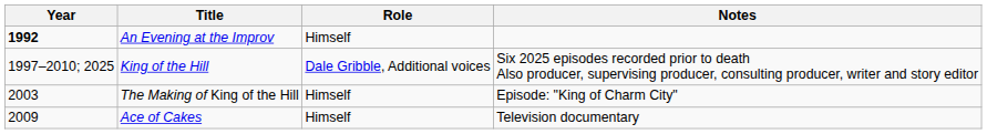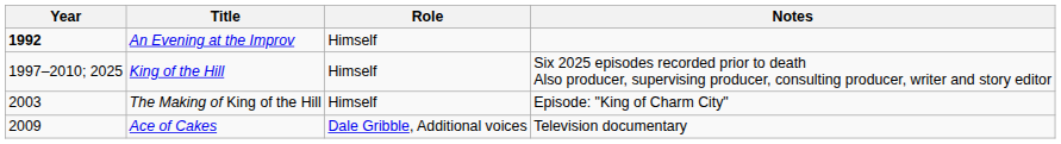 <table class="wikitable">
 <tr>
 <th scope="col">Year</th>
 <th scope="col">Title</th>
 <th scope="col">Role</th>
 <th scope="col">Notes</th>
 </tr>
 <tr>
 <td><strong>1992</strong></td>
 <td scope="row"><em><a href='#'>An Evening at the Improv</a></em></td>
 <td>Himself</td>
 <td></td>
 </tr>
 <tr>
 <td>1997–2010; 2025</td>
 <td scope="row"><em><a href='#'>King of the Hill</a></em></td>
-<td><a href='#'>Dale Gribble</a>, Additional voices</td>
+<td>Himself</td>
 <td>Six 2025 episodes recorded prior to death<br>Also producer, supervising producer, consulting producer, writer and story editor</td>
 </tr>
 <tr>
 <td>2003</td>
 <td scope="row"><em>The Making of </em>King of the Hill</td>
 <td>Himself</td>
 <td>Episode: "King of Charm City"</td>
 </tr>
 <tr>
 <td>2009</td>
 <td scope="row"><em><a href='#'>Ace of Cakes</a></em></td>
-<td>Himself</td>
+<td><a href='#'>Dale Gribble</a>, Additional voices</td>
 <td>Television documentary</td>
 </tr>
 </table>
